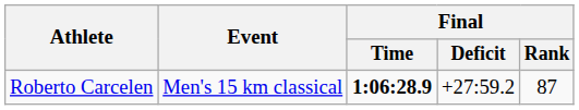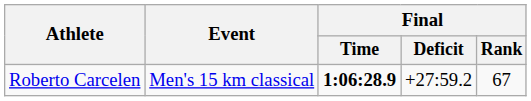 <table class="wikitable" style="font-size:90%">
 <tr>
 <th rowspan="2">Athlete</th>
 <th rowspan="2">Event</th>
 <th colspan="3">Final</th>
 </tr>
 <tr style="font-size:95%">
 <th>Time</th>
 <th>Deficit</th>
 <th>Rank</th>
 </tr>
 <tr align=center>
 <td align=left><a href='#'>Roberto Carcelen</a></td>
 <td align=left><a href='#'>Men's 15 km classical</a></td>
 <td><strong>1:06:28.9</strong></td>
 <td>+27:59.2</td>
-<td>87</td>
+<td>67</td>
 </tr>
 </table>
